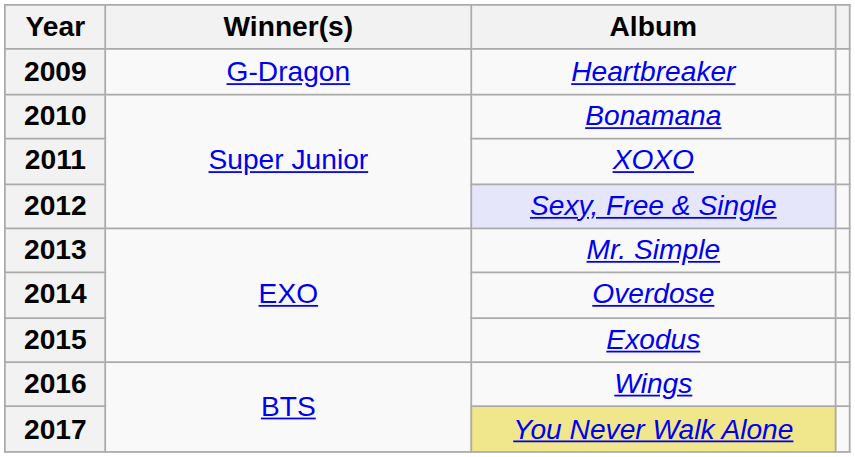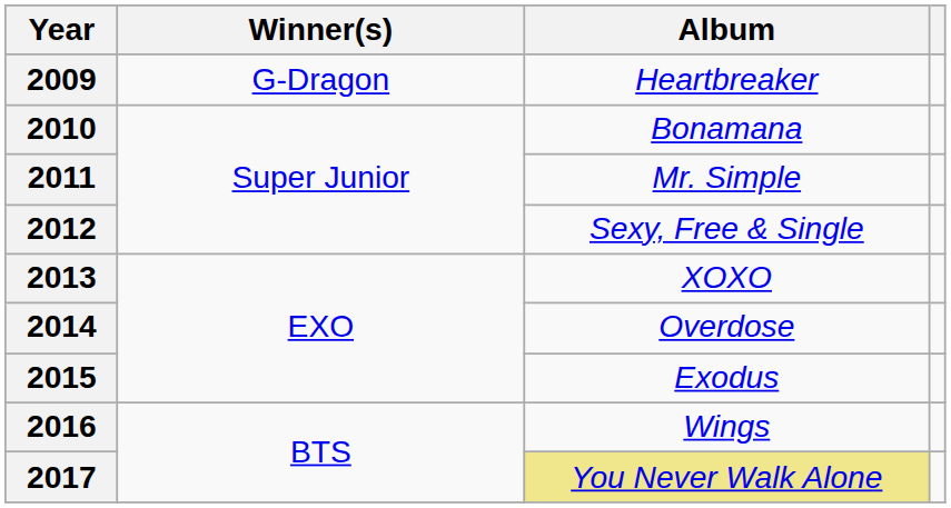 <table class="wikitable plainrowheaders" style="text-align: center">
 <tr>
 <th scope="col" width="50">Year</th>
 <th scope="col" width="200">Winner(s)</th>
 <th scope="col" width="200">Album</th>
 <th scope="col"></th>
 </tr>
 <tr>
 <th scope="row" style="text-align:center;">2009</th>
 <td><a href='#'>G-Dragon</a></td>
 <td><em><a href='#'>Heartbreaker</a></em></td>
 <td></td>
 </tr>
 <tr>
 <th scope="row" style="text-align:center;">2010</th>
 <td rowspan="3"><a href='#'>Super Junior</a></td>
 <td><em><a href='#'>Bonamana</a></em></td>
 <td></td>
 </tr>
 <tr>
 <th scope="row" style="text-align:center;">2011</th>
-<td><em><a href='#'>XOXO</a></em></td>
+<td><em><a href='#'>Mr. Simple</a></em></td>
 <td></td>
 </tr>
 <tr>
 <th scope="row" style="text-align:center;">2012</th>
-<td style="background: lavender;"><em><a href='#'>Sexy, Free & Single</a></em></td>
+<td><em><a href='#'>Sexy, Free & Single</a></em></td>
 <td></td>
 </tr>
 <tr>
 <th scope="row" style="text-align:center;">2013</th>
 <td rowspan="3"><a href='#'>EXO</a></td>
-<td><em><a href='#'>Mr. Simple</a></em></td>
+<td><em><a href='#'>XOXO</a></em></td>
 <td></td>
 </tr>
 <tr>
 <th scope="row" style="text-align:center;">2014</th>
 <td><em><a href='#'>Overdose</a></em></td>
 <td></td>
 </tr>
 <tr>
 <th scope="row" style="text-align:center;">2015</th>
 <td><em><a href='#'>Exodus</a></em></td>
 <td></td>
 </tr>
 <tr>
 <th scope="row" style="text-align:center;">2016</th>
 <td rowspan="2"><a href='#'>BTS</a></td>
 <td><em><a href='#'>Wings</a></em></td>
 <td></td>
 </tr>
 <tr>
 <th scope="row" style="text-align:center;">2017</th>
 <td style="background: khaki;"><em><a href='#'>You Never Walk Alone</a></em></td>
 <td></td>
 </tr>
 </table>
